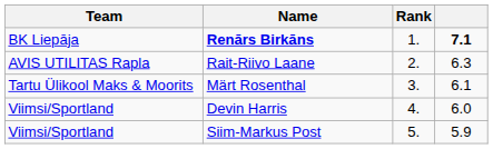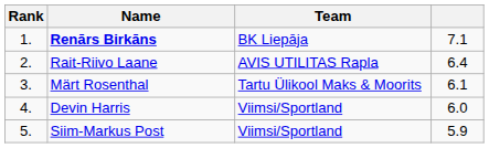 <table class="wikitable" style="text-align: center;">
 <tr>
+<th>Rank</th>
+<th width=200>Name</th>
 <th width=210>Team</th>
-<th width=200>Name</th>
-<th>Rank</th>
 <th width=50></th>
 </tr>
 <tr>
+<td>1.</td>
+<td align="left"> <strong><a href='#'>Renārs Birkāns</a></strong></td>
 <td style="text-align:left;">  <a href='#'>BK Liepāja</a></td>
-<td align="left"> <strong><a href='#'>Renārs Birkāns</a></strong></td>
-<td>1.</td>
-<td><strong>7.1</strong></td>
+<td>7.1</td>
 </tr>
 <tr>
+<td>2.</td>
+<td align="left"> <a href='#'>Rait-Riivo Laane</a></td>
 <td style="text-align:left;">  <a href='#'>AVIS UTILITAS Rapla</a></td>
-<td align="left"> <a href='#'>Rait-Riivo Laane</a></td>
-<td>2.</td>
-<td>6.3</td>
+<td>6.4</td>
 </tr>
 <tr>
+<td>3.</td>
+<td align="left"> <a href='#'>Märt Rosenthal</a></td>
 <td style="text-align:left;">  <a href='#'>Tartu Ülikool Maks & Moorits</a></td>
-<td align="left"> <a href='#'>Märt Rosenthal</a></td>
-<td>3.</td>
 <td>6.1</td>
 </tr>
 <tr>
+<td>4.</td>
+<td align="left"> <a href='#'>Devin Harris</a></td>
 <td style="text-align:left;">  <a href='#'>Viimsi/Sportland</a></td>
-<td align="left"> <a href='#'>Devin Harris</a></td>
-<td>4.</td>
 <td>6.0</td>
 </tr>
 <tr>
+<td>5.</td>
+<td align="left"> <a href='#'>Siim-Markus Post</a></td>
 <td style="text-align:left;">  <a href='#'>Viimsi/Sportland</a></td>
-<td align="left"> <a href='#'>Siim-Markus Post</a></td>
-<td>5.</td>
 <td>5.9</td>
 </tr>
 </table>
